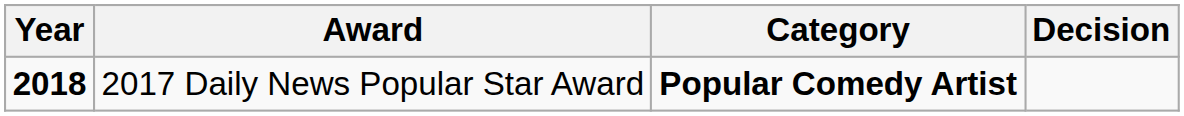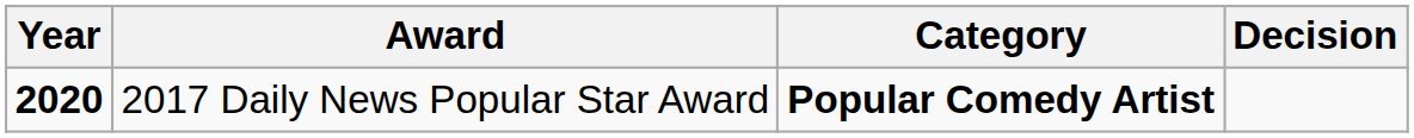 <table class="wikitable">
 <tr>
 <th>Year</th>
 <th>Award</th>
 <th>Category</th>
 <th>Decision</th>
 </tr>
 <tr>
-<td><strong>2018</strong></td>
+<td><strong>2020</strong></td>
 <td>2017 Daily News Popular Star Award</td>
 <td><strong>Popular Comedy Artist</strong></td>
 <td></td>
 </tr>
 </table>
